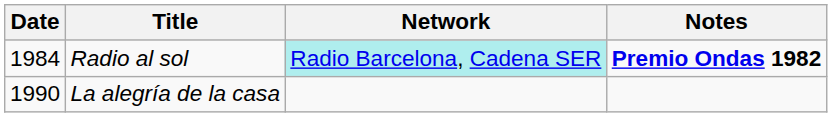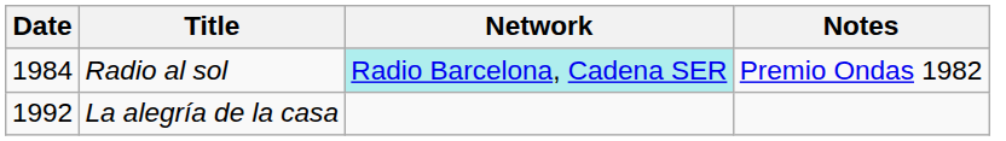 <table class="wikitable sortable">
 <tr>
 <th class="unsortable">Date</th>
 <th>Title</th>
 <th>Network</th>
 <th class="unsortable">Notes</th>
 </tr>
 <tr>
 <td>1984</td>
 <td><em>Radio al sol</em></td>
 <td style="background: paleturquoise;"><a href='#'>Radio Barcelona</a>, <a href='#'>Cadena SER</a></td>
-<td><strong><a href='#'>Premio Ondas</a> 1982</strong></td>
+<td><a href='#'>Premio Ondas</a> 1982</td>
 </tr>
 <tr>
-<td>1990</td>
+<td>1992</td>
 <td><em>La alegría de la casa</em></td>
 <td></td>
 <td></td>
 </tr>
 </table>
